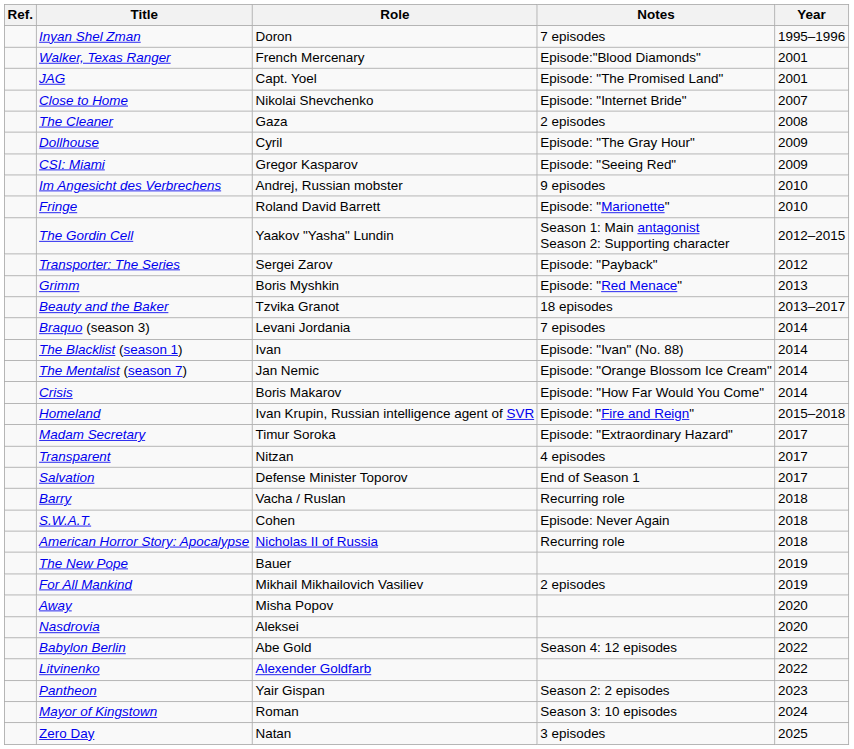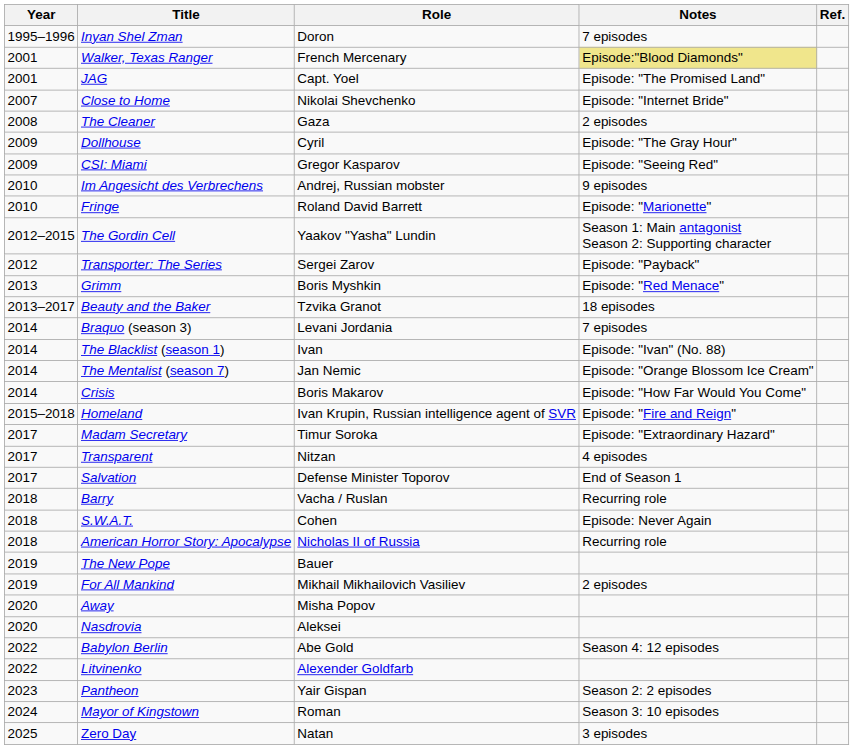 <table class="wikitable sortable">
 <tr>
-<th>Ref.</th>
+<th>Year</th>
 <th>Title</th>
 <th>Role</th>
 <th class="unsortable">Notes</th>
-<th>Year</th>
+<th>Ref.</th>
 </tr>
 <tr>
-<td></td>
+<td>1995–1996</td>
 <td><em><a href='#'>Inyan Shel Zman</a></em></td>
 <td>Doron</td>
 <td>7 episodes</td>
-<td>1995–1996</td>
+<td></td>
 </tr>
 <tr>
-<td></td>
+<td>2001</td>
 <td><em><a href='#'>Walker, Texas Ranger</a></em></td>
 <td>French Mercenary</td>
-<td>Episode:"Blood Diamonds"</td>
-<td>2001</td>
+<td style="background: khaki;">Episode:"Blood Diamonds"</td>
+<td></td>
 </tr>
 <tr>
-<td></td>
+<td>2001</td>
 <td><em><a href='#'>JAG</a></em></td>
 <td>Capt. Yoel</td>
 <td>Episode: "The Promised Land"</td>
-<td>2001</td>
+<td></td>
 </tr>
 <tr>
-<td></td>
+<td>2007</td>
 <td><em><a href='#'>Close to Home</a></em></td>
 <td>Nikolai Shevchenko</td>
 <td>Episode: "Internet Bride"</td>
-<td>2007</td>
+<td></td>
 </tr>
 <tr>
-<td></td>
+<td>2008</td>
 <td><em><a href='#'>The Cleaner</a></em></td>
 <td>Gaza</td>
 <td>2 episodes</td>
-<td>2008</td>
+<td></td>
 </tr>
 <tr>
-<td></td>
+<td>2009</td>
 <td><em><a href='#'>Dollhouse</a></em></td>
 <td>Cyril</td>
 <td>Episode: "The Gray Hour"</td>
-<td>2009</td>
+<td></td>
 </tr>
 <tr>
-<td></td>
+<td>2009</td>
 <td><em><a href='#'>CSI: Miami</a></em></td>
 <td>Gregor Kasparov</td>
 <td>Episode: "Seeing Red"</td>
-<td>2009</td>
+<td></td>
 </tr>
 <tr>
-<td></td>
+<td>2010</td>
 <td><em><a href='#'>Im Angesicht des Verbrechens</a></em></td>
 <td>Andrej, Russian mobster</td>
 <td>9 episodes</td>
-<td>2010</td>
+<td></td>
 </tr>
 <tr>
-<td></td>
+<td>2010</td>
 <td><em><a href='#'>Fringe</a></em></td>
 <td>Roland David Barrett</td>
 <td>Episode: "<a href='#'>Marionette</a>"</td>
-<td>2010</td>
+<td></td>
 </tr>
 <tr>
-<td></td>
+<td>2012–2015</td>
 <td><em><a href='#'>The Gordin Cell</a></em></td>
 <td>Yaakov "Yasha" Lundin</td>
 <td>Season 1: Main <a href='#'>antagonist</a><br>Season 2: Supporting character</td>
-<td>2012–2015</td>
+<td></td>
 </tr>
 <tr>
-<td></td>
+<td>2012</td>
 <td><em><a href='#'>Transporter: The Series</a></em></td>
 <td>Sergei Zarov</td>
 <td>Episode: "Payback"</td>
-<td>2012</td>
+<td></td>
 </tr>
 <tr>
-<td></td>
+<td>2013</td>
 <td><em><a href='#'>Grimm</a></em></td>
 <td>Boris Myshkin</td>
 <td>Episode: "<a href='#'>Red Menace</a>"</td>
-<td>2013</td>
+<td></td>
 </tr>
 <tr>
-<td></td>
+<td>2013–2017</td>
 <td><em><a href='#'>Beauty and the Baker</a></em></td>
 <td>Tzvika Granot</td>
 <td>18 episodes</td>
-<td>2013–2017</td>
+<td></td>
 </tr>
 <tr>
-<td></td>
+<td>2014</td>
 <td><em><a href='#'>Braquo</a></em> (season 3)</td>
 <td>Levani Jordania</td>
 <td>7 episodes</td>
-<td>2014</td>
+<td></td>
 </tr>
 <tr>
-<td></td>
+<td>2014</td>
 <td><em><a href='#'>The Blacklist</a></em> (<a href='#'>season 1</a>)</td>
 <td>Ivan</td>
 <td>Episode: "Ivan" (No. 88)</td>
-<td>2014</td>
+<td></td>
 </tr>
 <tr>
-<td></td>
+<td>2014</td>
 <td><em><a href='#'>The Mentalist</a></em> (<a href='#'>season 7</a>)</td>
 <td>Jan Nemic</td>
 <td>Episode: "Orange Blossom Ice Cream"</td>
-<td>2014</td>
+<td></td>
 </tr>
 <tr>
-<td></td>
+<td>2014</td>
 <td><em><a href='#'>Crisis</a></em></td>
 <td>Boris Makarov</td>
 <td>Episode: "How Far Would You Come"</td>
-<td>2014</td>
+<td></td>
 </tr>
 <tr>
-<td></td>
+<td>2015–2018</td>
 <td><em><a href='#'>Homeland</a></em></td>
 <td>Ivan Krupin, Russian intelligence agent of <a href='#'>SVR</a></td>
 <td>Episode: "<a href='#'>Fire and Reign</a>"</td>
-<td>2015–2018</td>
+<td></td>
 </tr>
 <tr>
-<td></td>
+<td>2017</td>
 <td><em><a href='#'>Madam Secretary</a></em></td>
 <td>Timur Soroka</td>
 <td>Episode: "Extraordinary Hazard"</td>
-<td>2017</td>
+<td></td>
 </tr>
 <tr>
-<td></td>
+<td>2017</td>
 <td><a href='#'><em>Transparent</em></a></td>
 <td>Nitzan</td>
 <td>4 episodes</td>
-<td>2017</td>
+<td></td>
 </tr>
 <tr>
-<td></td>
+<td>2017</td>
 <td><em><a href='#'>Salvation</a></em></td>
 <td>Defense Minister Toporov</td>
 <td>End of Season 1</td>
-<td>2017</td>
+<td></td>
 </tr>
 <tr>
-<td></td>
+<td>2018</td>
 <td><em><a href='#'>Barry</a></em></td>
 <td>Vacha / Ruslan</td>
 <td>Recurring role</td>
-<td>2018</td>
+<td></td>
 </tr>
 <tr>
-<td></td>
+<td>2018</td>
 <td><em><a href='#'>S.W.A.T.</a></em></td>
 <td>Cohen</td>
 <td>Episode: Never Again</td>
-<td>2018</td>
+<td></td>
 </tr>
 <tr>
-<td></td>
+<td>2018</td>
 <td><em><a href='#'>American Horror Story: Apocalypse</a></em></td>
 <td><a href='#'>Nicholas II of Russia</a></td>
 <td>Recurring role</td>
-<td>2018</td>
+<td></td>
 </tr>
 <tr>
-<td></td>
+<td>2019</td>
 <td><em><a href='#'>The New Pope</a></em></td>
 <td>Bauer</td>
 <td></td>
-<td>2019</td>
+<td></td>
 </tr>
 <tr>
-<td></td>
+<td>2019</td>
 <td><em><a href='#'>For All Mankind</a></em></td>
 <td>Mikhail Mikhailovich Vasiliev</td>
 <td>2 episodes</td>
-<td>2019</td>
+<td></td>
 </tr>
 <tr>
-<td></td>
+<td>2020</td>
 <td><em><a href='#'>Away</a></em></td>
 <td>Misha Popov</td>
 <td></td>
-<td>2020</td>
+<td></td>
 </tr>
 <tr>
-<td></td>
+<td>2020</td>
 <td><em><a href='#'>Nasdrovia</a></em></td>
 <td>Aleksei</td>
 <td></td>
-<td>2020</td>
+<td></td>
 </tr>
 <tr>
-<td></td>
+<td>2022</td>
 <td><em><a href='#'>Babylon Berlin</a></em></td>
 <td>Abe Gold</td>
 <td>Season 4: 12 episodes</td>
-<td>2022</td>
+<td></td>
 </tr>
 <tr>
-<td></td>
+<td>2022</td>
 <td><em><a href='#'>Litvinenko</a></em></td>
 <td><a href='#'>Alexender Goldfarb</a></td>
 <td></td>
-<td>2022</td>
+<td></td>
 </tr>
 <tr>
-<td></td>
+<td>2023</td>
 <td><em><a href='#'>Pantheon</a></em></td>
 <td>Yair Gispan</td>
 <td>Season 2: 2 episodes</td>
-<td>2023</td>
+<td></td>
 </tr>
 <tr>
-<td></td>
+<td>2024</td>
 <td><em><a href='#'>Mayor of Kingstown</a></em></td>
 <td>Roman</td>
 <td>Season 3: 10 episodes</td>
-<td>2024</td>
+<td></td>
 </tr>
 <tr>
-<td></td>
+<td>2025</td>
 <td><a href='#'>Zero Day</a></td>
 <td>Natan</td>
 <td>3 episodes</td>
-<td>2025</td>
+<td></td>
 </tr>
 </table>
